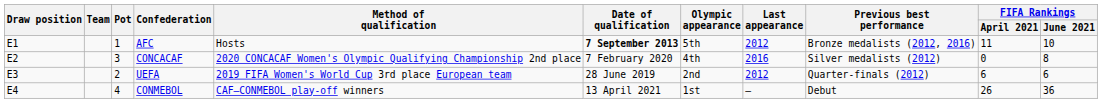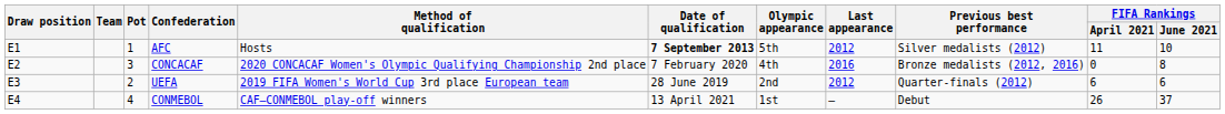 <table class="wikitable sortable">
 <tr>
 <th rowspan="2">Draw position</th>
 <th rowspan="2">Team</th>
 <th rowspan="2">Pot</th>
 <th rowspan="2">Confederation</th>
 <th rowspan="2">Method of<br>qualification</th>
 <th rowspan="2">Date of<br>qualification</th>
 <th rowspan="2">Olympic<br>appearance</th>
 <th rowspan="2">Last<br>appearance</th>
 <th rowspan="2">Previous best<br>performance</th>
 <th colspan="2"><a href='#'>FIFA Rankings</a></th>
 </tr>
 <tr>
 <th>April 2021</th>
 <th>June 2021</th>
 </tr>
 <tr>
 <td>E1</td>
 <td style=white-space:nowrap></td>
 <td>1</td>
 <td><a href='#'>AFC</a></td>
 <td>Hosts</td>
 <td><strong>7 September 2013</strong></td>
 <td data-sort-value="5">5th</td>
 <td><a href='#'>2012</a></td>
-<td data-sort-value="3">Bronze medalists (<a href='#'>2012</a>, <a href='#'>2016</a>)</td>
+<td data-sort-value="2">Silver medalists (<a href='#'>2012</a>)</td>
 <td>11</td>
 <td>10</td>
 </tr>
 <tr>
 <td>E2</td>
 <td style=white-space:nowrap></td>
 <td>3</td>
 <td><a href='#'>CONCACAF</a></td>
 <td><a href='#'>2020 CONCACAF Women's Olympic Qualifying Championship</a> 2nd place</td>
 <td>7 February 2020</td>
 <td data-sort-value="4">4th</td>
 <td><a href='#'>2016</a></td>
-<td data-sort-value="2">Silver medalists (<a href='#'>2012</a>)</td>
+<td data-sort-value="3">Bronze medalists (<a href='#'>2012</a>, <a href='#'>2016</a>)</td>
 <td>0</td>
 <td>8</td>
 </tr>
 <tr>
 <td>E3</td>
 <td style=white-space:nowrap></td>
 <td>2</td>
 <td><a href='#'>UEFA</a></td>
 <td><a href='#'>2019 FIFA Women's World Cup</a> 3rd place <a href='#'>European team</a></td>
 <td>28 June 2019</td>
 <td data-sort-value="2">2nd</td>
 <td><a href='#'>2012</a></td>
 <td data-sort-value="5">Quarter-finals (<a href='#'>2012</a>)</td>
 <td>6</td>
 <td>6</td>
 </tr>
 <tr>
 <td>E4</td>
 <td style=white-space:nowrap></td>
 <td>4</td>
 <td><a href='#'>CONMEBOL</a></td>
 <td><a href='#'>CAF–CONMEBOL play-off</a> winners</td>
 <td>13 April 2021</td>
 <td data-sort-value="1">1st</td>
 <td>—</td>
 <td data-sort-value="99">Debut</td>
 <td>26</td>
-<td>36</td>
+<td>37</td>
 </tr>
 </table>
